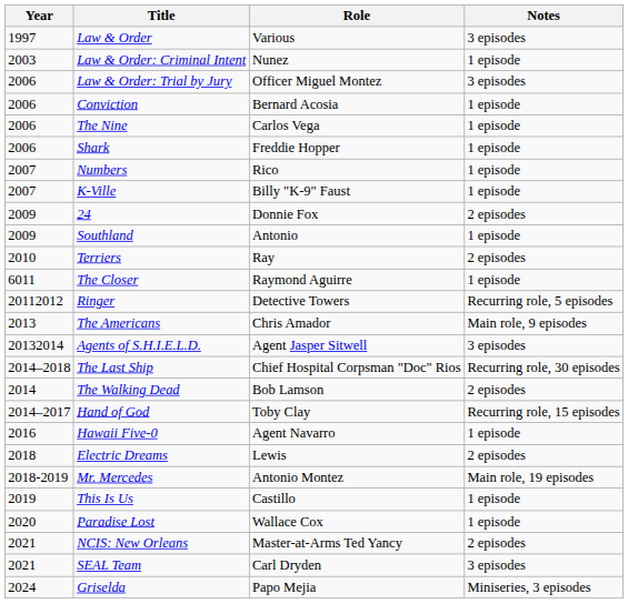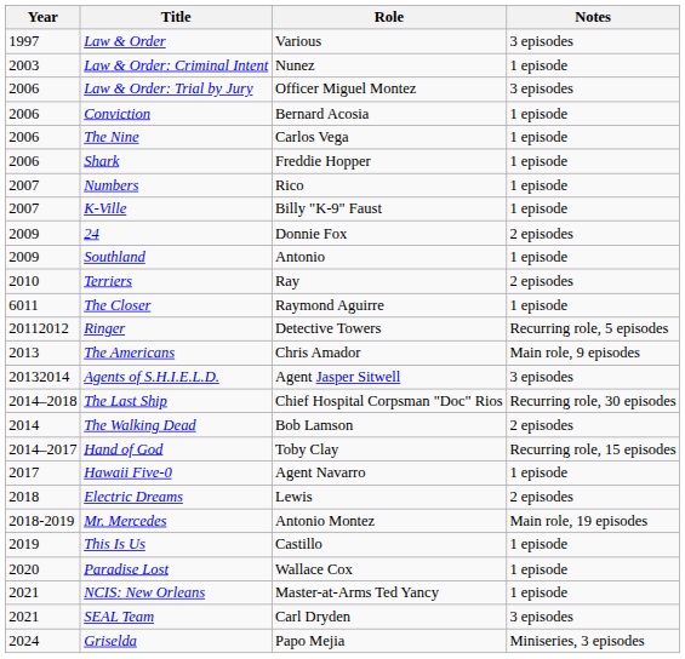 <table class="wikitable sortable">
 <tr>
 <th>Year</th>
 <th>Title</th>
 <th>Role</th>
 <th class="unsortable">Notes</th>
 </tr>
 <tr>
 <td>1997</td>
 <td><em><a href='#'>Law & Order</a></em></td>
 <td>Various</td>
 <td>3 episodes</td>
 </tr>
 <tr>
 <td>2003</td>
 <td><em><a href='#'>Law & Order: Criminal Intent</a></em></td>
 <td>Nunez</td>
 <td>1 episode</td>
 </tr>
 <tr>
 <td>2006</td>
 <td><em><a href='#'>Law & Order: Trial by Jury</a></em></td>
 <td>Officer Miguel Montez</td>
 <td>3 episodes</td>
 </tr>
 <tr>
 <td>2006</td>
 <td><em><a href='#'>Conviction</a></em></td>
 <td>Bernard Acosia</td>
 <td>1 episode</td>
 </tr>
 <tr>
 <td>2006</td>
 <td><em><a href='#'>The Nine</a></em></td>
 <td>Carlos Vega</td>
 <td>1 episode</td>
 </tr>
 <tr>
 <td>2006</td>
 <td><em><a href='#'>Shark</a></em></td>
 <td>Freddie Hopper</td>
 <td>1 episode</td>
 </tr>
 <tr>
 <td>2007</td>
 <td><em><a href='#'>Numbers</a></em></td>
 <td>Rico</td>
 <td>1 episode</td>
 </tr>
 <tr>
 <td>2007</td>
 <td><em><a href='#'>K-Ville</a></em></td>
 <td>Billy "K-9" Faust</td>
 <td>1 episode</td>
 </tr>
 <tr>
 <td>2009</td>
 <td><em><a href='#'>24</a></em></td>
 <td>Donnie Fox</td>
 <td>2 episodes</td>
 </tr>
 <tr>
 <td>2009</td>
 <td><em><a href='#'>Southland</a></em></td>
 <td>Antonio</td>
 <td>1 episode</td>
 </tr>
 <tr>
 <td>2010</td>
 <td><em><a href='#'>Terriers</a></em></td>
 <td>Ray</td>
 <td>2 episodes</td>
 </tr>
 <tr>
 <td>6011</td>
 <td><em><a href='#'>The Closer</a></em></td>
 <td>Raymond Aguirre</td>
 <td>1 episode</td>
 </tr>
 <tr>
 <td>20112012</td>
 <td><em><a href='#'>Ringer</a></em></td>
 <td>Detective Towers</td>
 <td>Recurring role, 5 episodes</td>
 </tr>
 <tr>
 <td>2013</td>
 <td><em><a href='#'>The Americans</a></em></td>
 <td>Chris Amador</td>
 <td>Main role, 9 episodes</td>
 </tr>
 <tr>
 <td>20132014</td>
 <td><em><a href='#'>Agents of S.H.I.E.L.D.</a></em></td>
 <td>Agent <a href='#'>Jasper Sitwell</a></td>
 <td>3 episodes</td>
 </tr>
 <tr>
 <td>2014–2018</td>
 <td><em><a href='#'>The Last Ship</a></em></td>
 <td>Chief Hospital Corpsman "Doc" Rios</td>
 <td>Recurring role, 30 episodes</td>
 </tr>
 <tr>
 <td>2014</td>
 <td><em><a href='#'>The Walking Dead</a></em></td>
 <td>Bob Lamson</td>
 <td>2 episodes</td>
 </tr>
 <tr>
 <td>2014–2017</td>
 <td><em><a href='#'>Hand of God</a></em></td>
 <td>Toby Clay</td>
 <td>Recurring role, 15 episodes</td>
 </tr>
 <tr>
-<td>2016</td>
+<td>2017</td>
 <td><em><a href='#'>Hawaii Five-0</a></em></td>
 <td>Agent Navarro</td>
 <td>1 episode</td>
 </tr>
 <tr>
 <td>2018</td>
 <td><em><a href='#'>Electric Dreams</a></em></td>
 <td>Lewis</td>
 <td>2 episodes</td>
 </tr>
 <tr>
 <td>2018-2019</td>
 <td><em><a href='#'>Mr. Mercedes</a></em></td>
 <td>Antonio Montez</td>
 <td>Main role, 19 episodes</td>
 </tr>
 <tr>
 <td>2019</td>
 <td><em><a href='#'>This Is Us</a></em></td>
 <td>Castillo</td>
 <td>1 episode</td>
 </tr>
 <tr>
 <td>2020</td>
 <td><em><a href='#'>Paradise Lost</a></em></td>
 <td>Wallace Cox</td>
 <td>1 episode</td>
 </tr>
 <tr>
 <td>2021</td>
 <td><em><a href='#'>NCIS: New Orleans</a></em></td>
 <td>Master-at-Arms Ted Yancy</td>
-<td>2 episodes</td>
+<td>1 episode</td>
 </tr>
 <tr>
 <td>2021</td>
 <td><em><a href='#'>SEAL Team</a></em></td>
 <td>Carl Dryden</td>
 <td>3 episodes</td>
 </tr>
 <tr>
 <td>2024</td>
 <td><em><a href='#'>Griselda</a></em></td>
 <td>Papo Mejia</td>
 <td>Miniseries, 3 episodes</td>
 </tr>
 </table>
